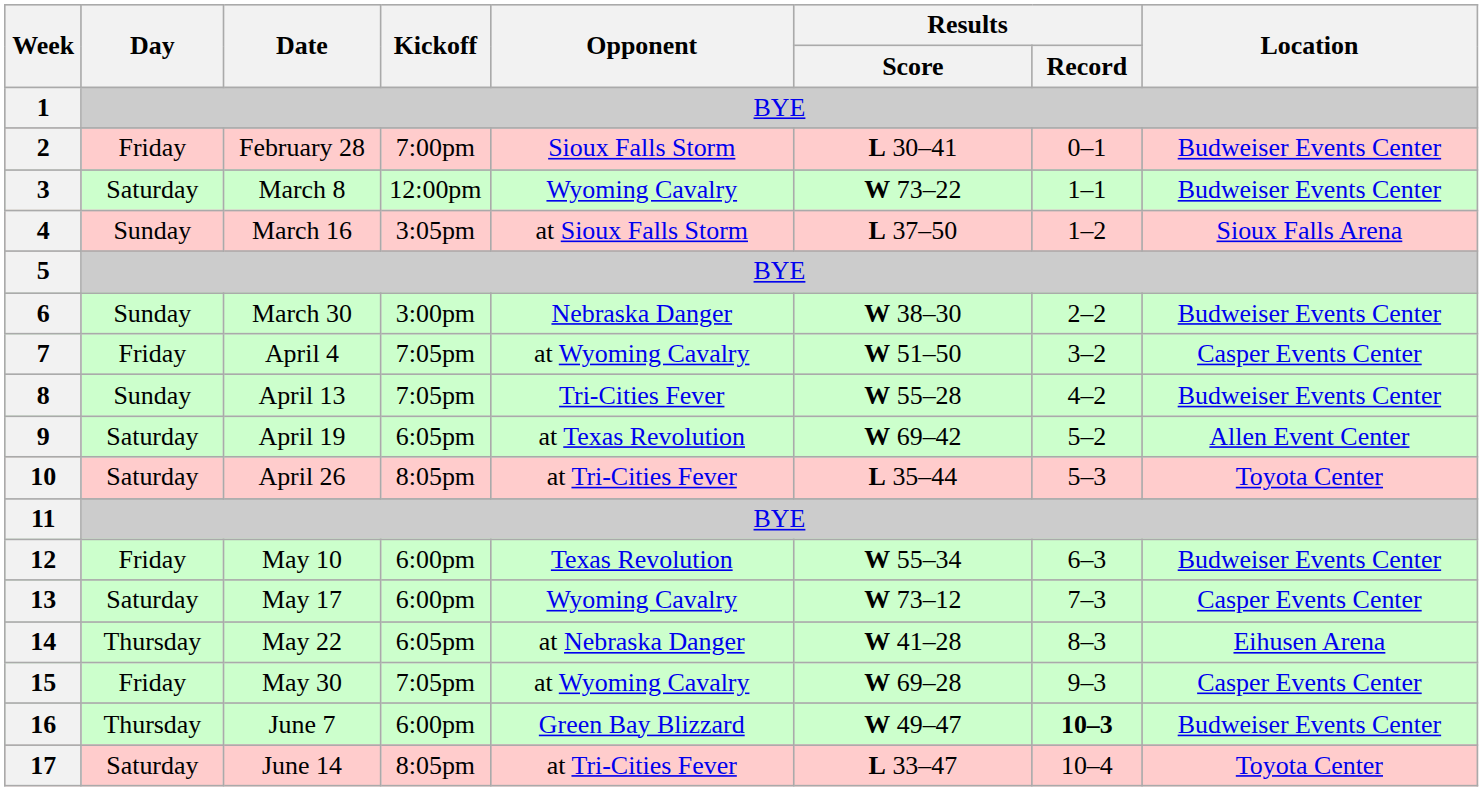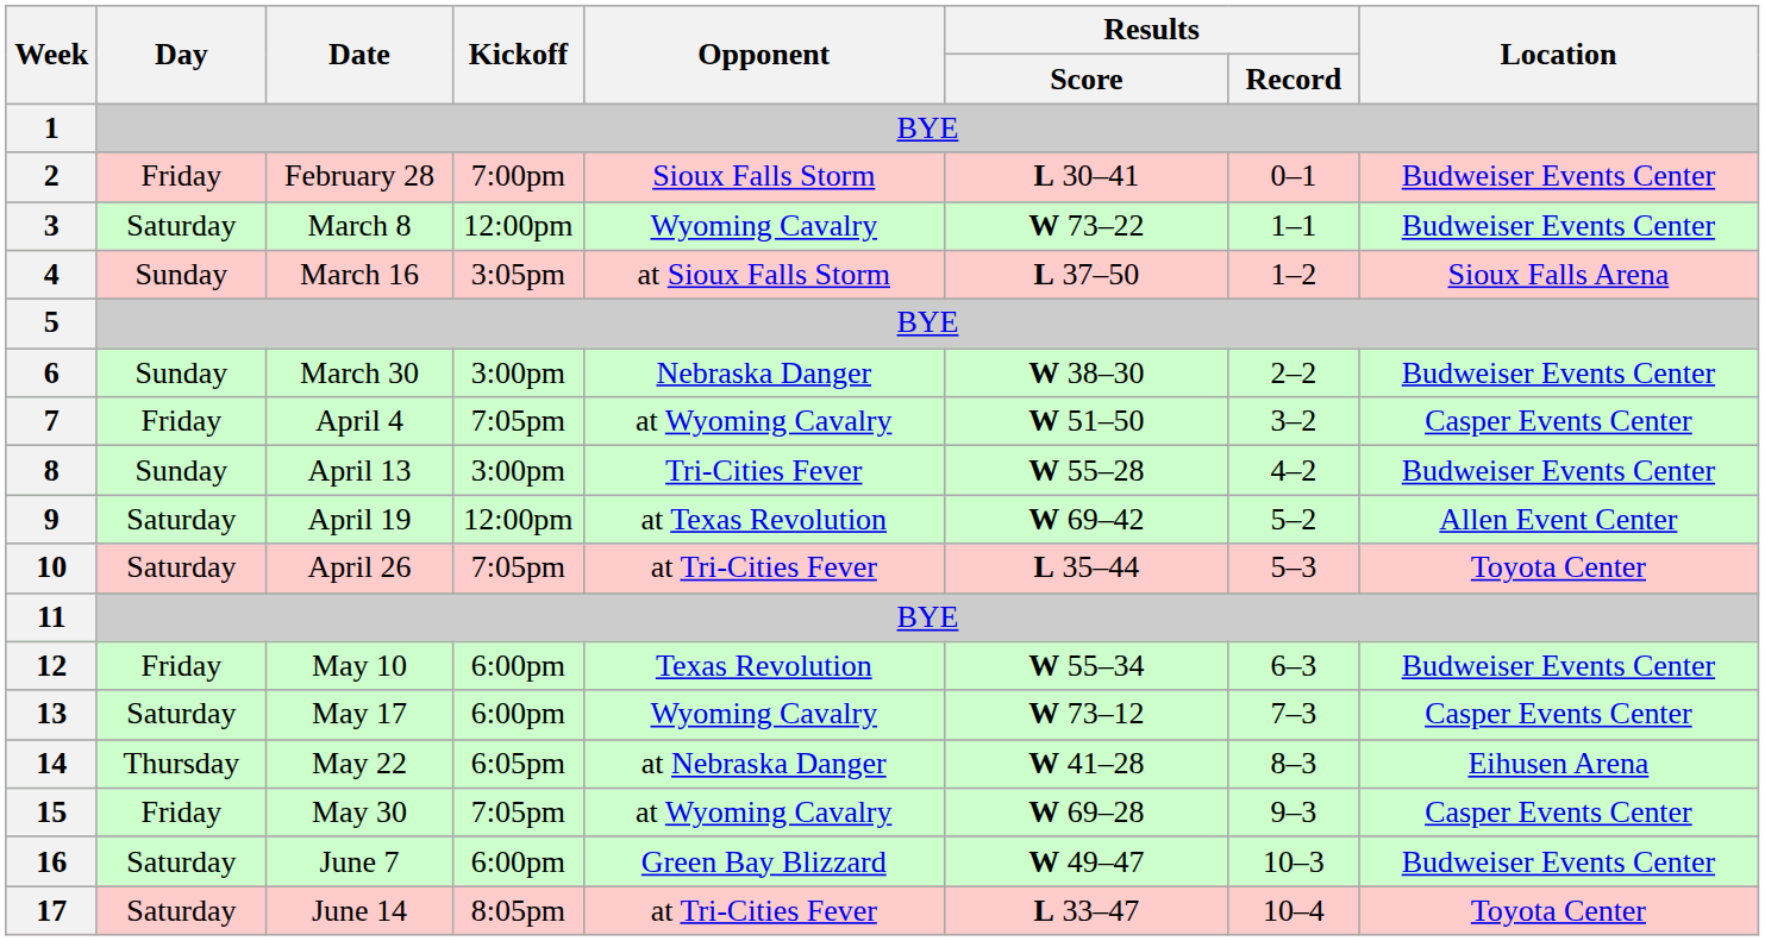 <table class="wikitable">
 <tr>
 <th rowspan="2" width="40">Week</th>
 <th rowspan="2" width="80">Day</th>
 <th rowspan="2" width="90">Date</th>
 <th rowspan="2" width="60">Kickoff</th>
 <th rowspan="2" width="180">Opponent</th>
 <th colspan="2" width="200">Results</th>
 <th rowspan="2" width="200">Location</th>
 </tr>
 <tr>
 <th width="140">Score</th>
 <th width="60">Record</th>
 </tr>
 <tr align="center" bgcolor="#CCCCCC">
 <th>1</th>
 <td colSpan=7><a href='#'>BYE</a></td>
 </tr>
 <tr align="center" bgcolor="#FFCCCC">
 <th>2</th>
 <td>Friday</td>
 <td>February 28</td>
 <td>7:00pm</td>
 <td><a href='#'>Sioux Falls Storm</a></td>
 <td><strong>L</strong> 30–41</td>
 <td>0–1</td>
 <td><a href='#'>Budweiser Events Center</a></td>
 </tr>
 <tr align="center" bgcolor="#CCFFCC">
 <th>3</th>
 <td>Saturday</td>
 <td>March 8</td>
 <td>12:00pm</td>
 <td><a href='#'>Wyoming Cavalry</a></td>
 <td><strong>W</strong> 73–22</td>
 <td>1–1</td>
 <td><a href='#'>Budweiser Events Center</a></td>
 </tr>
 <tr align="center" bgcolor="#FFCCCC">
 <th>4</th>
 <td>Sunday</td>
 <td>March 16</td>
 <td>3:05pm</td>
 <td>at <a href='#'>Sioux Falls Storm</a></td>
 <td><strong>L</strong> 37–50</td>
 <td>1–2</td>
 <td><a href='#'>Sioux Falls Arena</a></td>
 </tr>
 <tr align="center" bgcolor="#CCCCCC">
 <th>5</th>
 <td colSpan=7><a href='#'>BYE</a></td>
 </tr>
 <tr align="center" bgcolor="#CCFFCC">
 <th>6</th>
 <td>Sunday</td>
 <td>March 30</td>
 <td>3:00pm</td>
 <td><a href='#'>Nebraska Danger</a></td>
 <td><strong>W</strong> 38–30</td>
 <td>2–2</td>
 <td><a href='#'>Budweiser Events Center</a></td>
 </tr>
 <tr align="center" bgcolor="#CCFFCC">
 <th>7</th>
 <td>Friday</td>
 <td>April 4</td>
 <td>7:05pm</td>
 <td>at <a href='#'>Wyoming Cavalry</a></td>
 <td><strong>W</strong> 51–50</td>
 <td>3–2</td>
 <td><a href='#'>Casper Events Center</a></td>
 </tr>
 <tr align="center" bgcolor="#CCFFCC">
 <th>8</th>
 <td>Sunday</td>
 <td>April 13</td>
-<td>7:05pm</td>
+<td>3:00pm</td>
 <td><a href='#'>Tri-Cities Fever</a></td>
 <td><strong>W</strong> 55–28</td>
 <td>4–2</td>
 <td><a href='#'>Budweiser Events Center</a></td>
 </tr>
 <tr align="center" bgcolor="#CCFFCC">
 <th>9</th>
 <td>Saturday</td>
 <td>April 19</td>
-<td>6:05pm</td>
+<td>12:00pm</td>
 <td>at <a href='#'>Texas Revolution</a></td>
 <td><strong>W</strong> 69–42</td>
 <td>5–2</td>
 <td><a href='#'>Allen Event Center</a></td>
 </tr>
 <tr align="center" bgcolor="#FFCCCC">
 <th>10</th>
 <td>Saturday</td>
 <td>April 26</td>
-<td>8:05pm</td>
+<td>7:05pm</td>
 <td>at <a href='#'>Tri-Cities Fever</a></td>
 <td><strong>L</strong> 35–44</td>
 <td>5–3</td>
 <td><a href='#'>Toyota Center</a></td>
 </tr>
 <tr align="center" bgcolor="#CCCCCC">
 <th>11</th>
 <td colSpan=7><a href='#'>BYE</a></td>
 </tr>
 <tr align="center" bgcolor="#CCFFCC">
 <th>12</th>
 <td>Friday</td>
 <td>May 10</td>
 <td>6:00pm</td>
 <td><a href='#'>Texas Revolution</a></td>
 <td><strong>W</strong> 55–34</td>
 <td>6–3</td>
 <td><a href='#'>Budweiser Events Center</a></td>
 </tr>
 <tr align="center" bgcolor="#CCFFCC">
 <th>13</th>
 <td>Saturday</td>
 <td>May 17</td>
 <td>6:00pm</td>
 <td><a href='#'>Wyoming Cavalry</a></td>
 <td><strong>W</strong> 73–12</td>
 <td>7–3</td>
 <td><a href='#'>Casper Events Center</a></td>
 </tr>
 <tr align="center" bgcolor="#CCFFCC">
 <th>14</th>
 <td>Thursday</td>
 <td>May 22</td>
 <td>6:05pm</td>
 <td>at <a href='#'>Nebraska Danger</a></td>
 <td><strong>W</strong> 41–28</td>
 <td>8–3</td>
 <td><a href='#'>Eihusen Arena</a></td>
 </tr>
 <tr align="center" bgcolor="#CCFFCC">
 <th>15</th>
 <td>Friday</td>
 <td>May 30</td>
 <td>7:05pm</td>
 <td>at <a href='#'>Wyoming Cavalry</a></td>
 <td><strong>W</strong> 69–28</td>
 <td>9–3</td>
 <td><a href='#'>Casper Events Center</a></td>
 </tr>
 <tr align="center" bgcolor="#CCFFCC">
 <th>16</th>
-<td>Thursday</td>
+<td>Saturday</td>
 <td>June 7</td>
 <td>6:00pm</td>
 <td><a href='#'>Green Bay Blizzard</a></td>
 <td><strong>W</strong> 49–47</td>
-<td><strong>10–3</strong></td>
+<td>10–3</td>
 <td><a href='#'>Budweiser Events Center</a></td>
 </tr>
 <tr align="center" bgcolor="#FFCCCC">
 <th>17</th>
 <td>Saturday</td>
 <td>June 14</td>
 <td>8:05pm</td>
 <td>at <a href='#'>Tri-Cities Fever</a></td>
 <td><strong>L</strong> 33–47</td>
 <td>10–4</td>
 <td><a href='#'>Toyota Center</a></td>
 </tr>
 </table>
